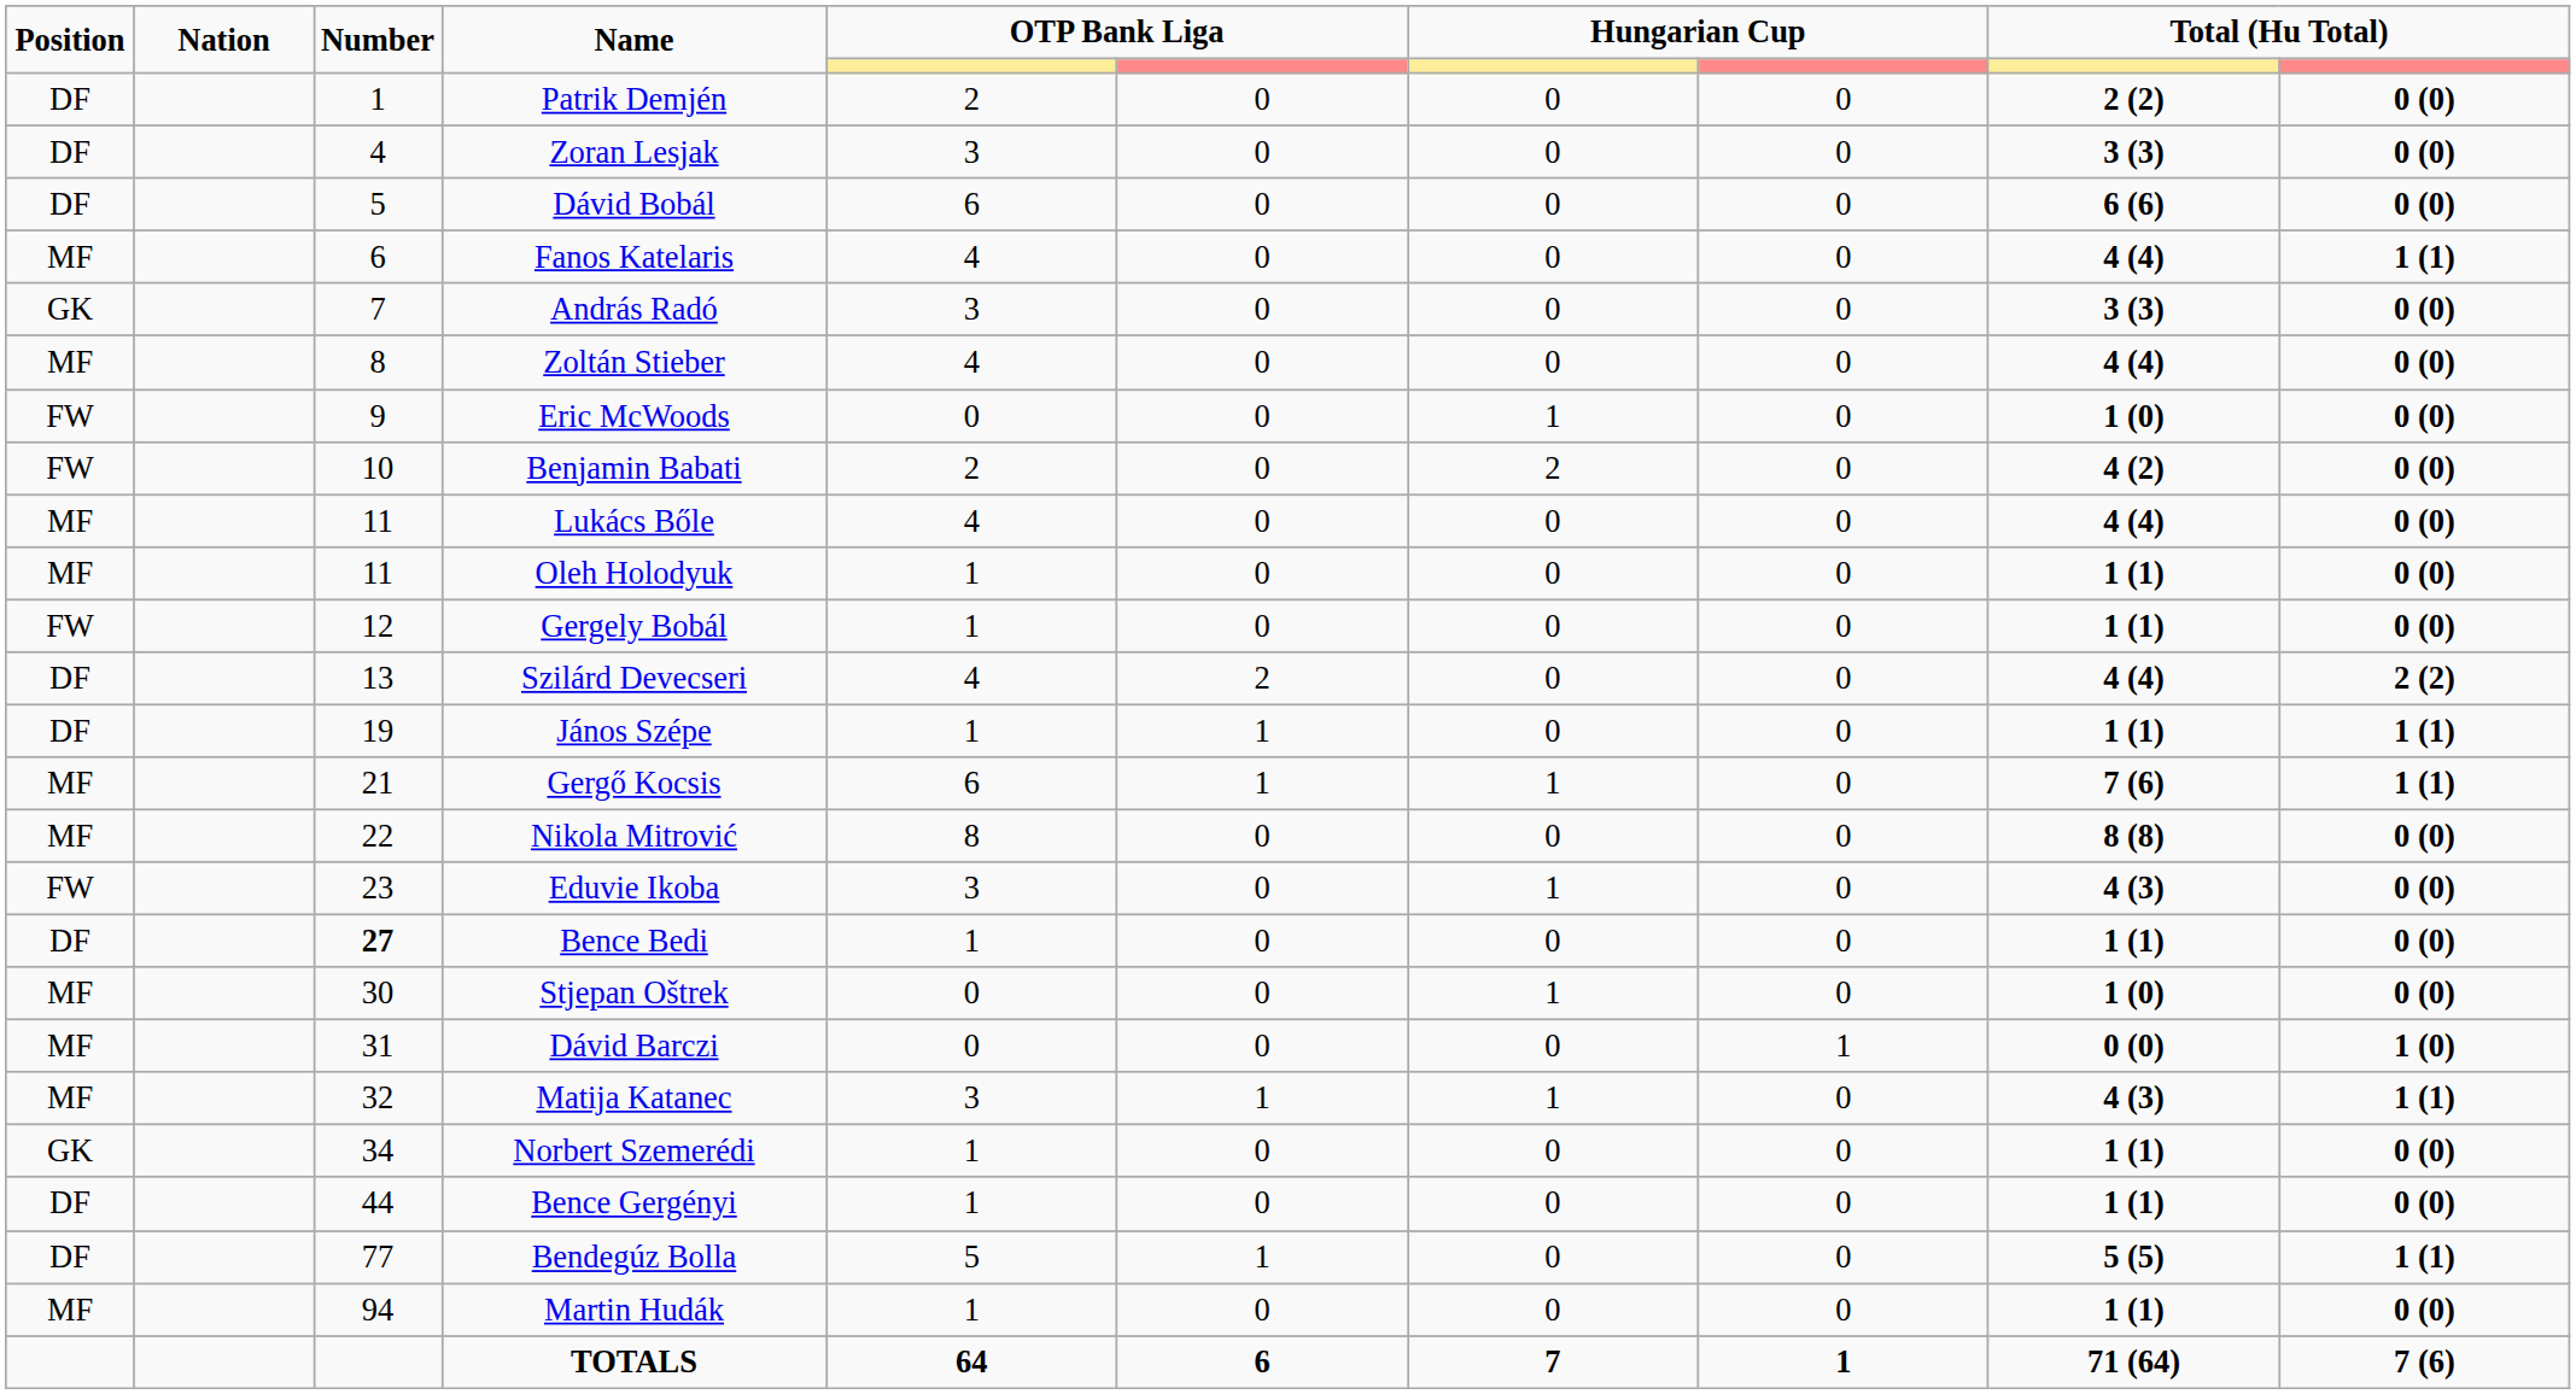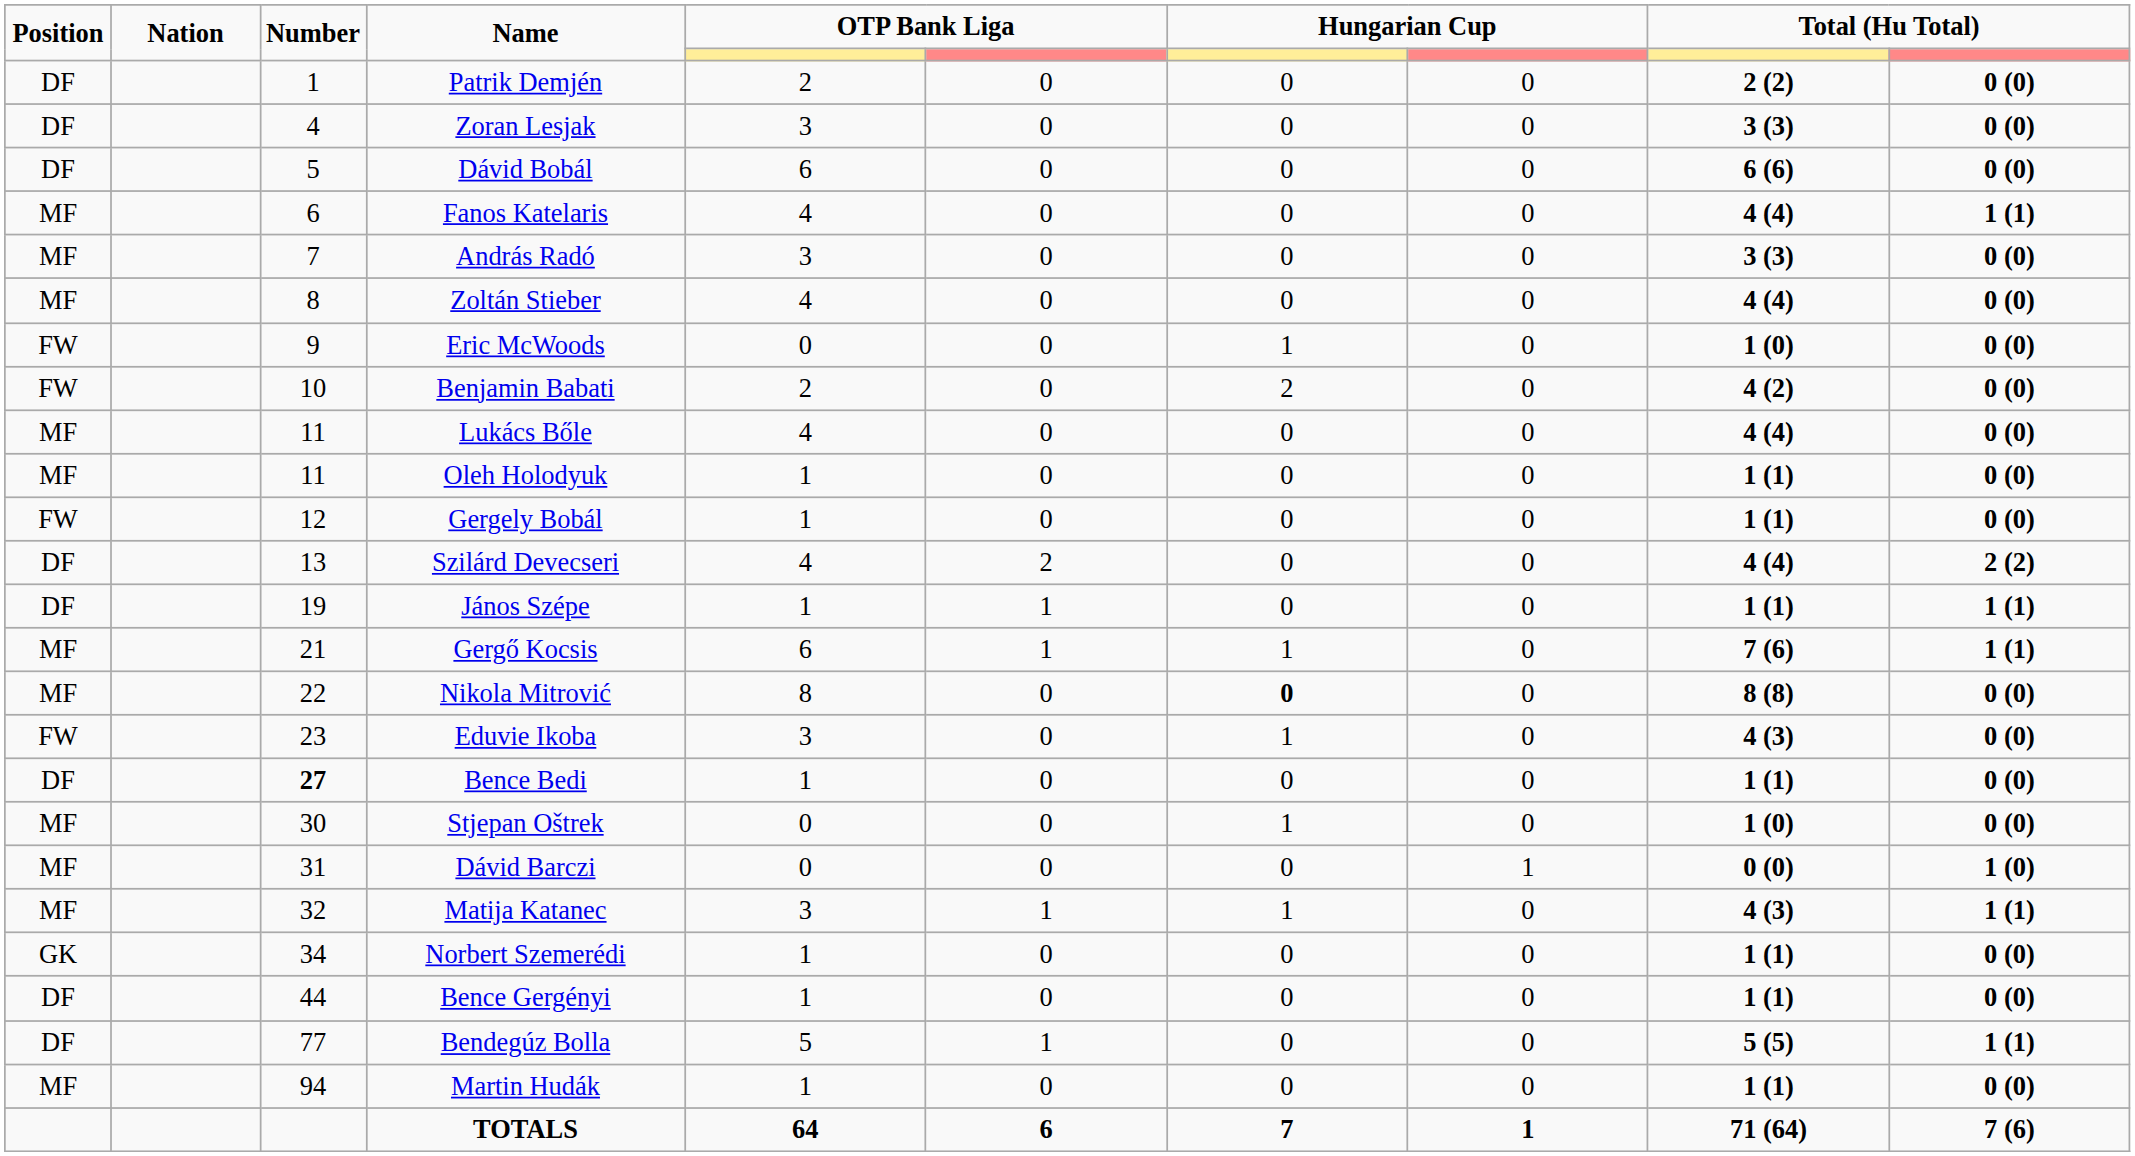 <table class="wikitable" style="font-size: 95%; text-align: center;">
 <tr>
 <td rowspan="2" width="5%" align="center"><strong>Position</strong></td>
 <td rowspan="2" width="7%" align="center"><strong>Nation</strong></td>
 <td rowspan="2" width="5%" align="center"><strong>Number</strong></td>
 <td rowspan="2" width="15%" align="center"><strong>Name</strong></td>
 <td colspan="2" align="center"><strong>OTP Bank Liga</strong></td>
 <td colspan="2" align="center"><strong>Hungarian Cup</strong></td>
 <td colspan="2" align="center"><strong>Total (Hu Total)</strong></td>
 </tr>
 <tr>
 <th width=60 style="background: #FFEE99"></th>
 <th width=60 style="background: #FF8888"></th>
 <th width=60 style="background: #FFEE99"></th>
 <th width=60 style="background: #FF8888"></th>
 <th width=60 style="background: #FFEE99"></th>
 <th width=60 style="background: #FF8888"></th>
 </tr>
 <tr>
 <td>DF</td>
 <td></td>
 <td>1</td>
 <td><a href='#'>Patrik Demjén</a></td>
 <td>2</td>
 <td>0</td>
 <td>0</td>
 <td>0</td>
 <td><strong>2 (2)</strong></td>
 <td><strong>0 (0)</strong></td>
 </tr>
 <tr>
 <td>DF</td>
 <td></td>
 <td>4</td>
 <td><a href='#'>Zoran Lesjak</a></td>
 <td>3</td>
 <td>0</td>
 <td>0</td>
 <td>0</td>
 <td><strong>3 (3)</strong></td>
 <td><strong>0 (0)</strong></td>
 </tr>
 <tr>
 <td>DF</td>
 <td></td>
 <td>5</td>
 <td><a href='#'>Dávid Bobál</a></td>
 <td>6</td>
 <td>0</td>
 <td>0</td>
 <td>0</td>
 <td><strong>6 (6)</strong></td>
 <td><strong>0 (0)</strong></td>
 </tr>
 <tr>
 <td>MF</td>
 <td></td>
 <td>6</td>
 <td><a href='#'>Fanos Katelaris</a></td>
 <td>4</td>
 <td>0</td>
 <td>0</td>
 <td>0</td>
 <td><strong>4 (4)</strong></td>
 <td><strong>1 (1)</strong></td>
 </tr>
 <tr>
-<td>GK</td>
+<td>MF</td>
 <td></td>
 <td>7</td>
 <td><a href='#'>András Radó</a></td>
 <td>3</td>
 <td>0</td>
 <td>0</td>
 <td>0</td>
 <td><strong>3 (3)</strong></td>
 <td><strong>0 (0)</strong></td>
 </tr>
 <tr>
 <td>MF</td>
 <td></td>
 <td>8</td>
 <td><a href='#'>Zoltán Stieber</a></td>
 <td>4</td>
 <td>0</td>
 <td>0</td>
 <td>0</td>
 <td><strong>4 (4)</strong></td>
 <td><strong>0 (0)</strong></td>
 </tr>
 <tr>
 <td>FW</td>
 <td></td>
 <td>9</td>
 <td><a href='#'>Eric McWoods</a></td>
 <td>0</td>
 <td>0</td>
 <td>1</td>
 <td>0</td>
 <td><strong>1 (0)</strong></td>
 <td><strong>0 (0)</strong></td>
 </tr>
 <tr>
 <td>FW</td>
 <td></td>
 <td>10</td>
 <td><a href='#'>Benjamin Babati</a></td>
 <td>2</td>
 <td>0</td>
 <td>2</td>
 <td>0</td>
 <td><strong>4 (2)</strong></td>
 <td><strong>0 (0)</strong></td>
 </tr>
 <tr>
 <td>MF</td>
 <td></td>
 <td>11</td>
 <td><a href='#'>Lukács Bőle</a></td>
 <td>4</td>
 <td>0</td>
 <td>0</td>
 <td>0</td>
 <td><strong>4 (4)</strong></td>
 <td><strong>0 (0)</strong></td>
 </tr>
 <tr>
 <td>MF</td>
 <td></td>
 <td>11</td>
 <td><a href='#'>Oleh Holodyuk</a></td>
 <td>1</td>
 <td>0</td>
 <td>0</td>
 <td>0</td>
 <td><strong>1 (1)</strong></td>
 <td><strong>0 (0)</strong></td>
 </tr>
 <tr>
 <td>FW</td>
 <td></td>
 <td>12</td>
 <td><a href='#'>Gergely Bobál</a></td>
 <td>1</td>
 <td>0</td>
 <td>0</td>
 <td>0</td>
 <td><strong>1 (1)</strong></td>
 <td><strong>0 (0)</strong></td>
 </tr>
 <tr>
 <td>DF</td>
 <td></td>
 <td>13</td>
 <td><a href='#'>Szilárd Devecseri</a></td>
 <td>4</td>
 <td>2</td>
 <td>0</td>
 <td>0</td>
 <td><strong>4 (4)</strong></td>
 <td><strong>2 (2)</strong></td>
 </tr>
 <tr>
 <td>DF</td>
 <td></td>
 <td>19</td>
 <td><a href='#'>János Szépe</a></td>
 <td>1</td>
 <td>1</td>
 <td>0</td>
 <td>0</td>
 <td><strong>1 (1)</strong></td>
 <td><strong>1 (1)</strong></td>
 </tr>
 <tr>
 <td>MF</td>
 <td></td>
 <td>21</td>
 <td><a href='#'>Gergő Kocsis</a></td>
 <td>6</td>
 <td>1</td>
 <td>1</td>
 <td>0</td>
 <td><strong>7 (6)</strong></td>
 <td><strong>1 (1)</strong></td>
 </tr>
 <tr>
 <td>MF</td>
 <td></td>
 <td>22</td>
 <td><a href='#'>Nikola Mitrović</a></td>
 <td>8</td>
 <td>0</td>
-<td>0</td>
+<td><strong>0</strong></td>
 <td>0</td>
 <td><strong>8 (8)</strong></td>
 <td><strong>0 (0)</strong></td>
 </tr>
 <tr>
 <td>FW</td>
 <td></td>
 <td>23</td>
 <td><a href='#'>Eduvie Ikoba</a></td>
 <td>3</td>
 <td>0</td>
 <td>1</td>
 <td>0</td>
 <td><strong>4 (3)</strong></td>
 <td><strong>0 (0)</strong></td>
 </tr>
 <tr>
 <td>DF</td>
 <td></td>
 <td><strong>27</strong></td>
 <td><a href='#'>Bence Bedi</a></td>
 <td>1</td>
 <td>0</td>
 <td>0</td>
 <td>0</td>
 <td><strong>1 (1)</strong></td>
 <td><strong>0 (0)</strong></td>
 </tr>
 <tr>
 <td>MF</td>
 <td></td>
 <td>30</td>
 <td><a href='#'>Stjepan Oštrek</a></td>
 <td>0</td>
 <td>0</td>
 <td>1</td>
 <td>0</td>
 <td><strong>1 (0)</strong></td>
 <td><strong>0 (0)</strong></td>
 </tr>
 <tr>
 <td>MF</td>
 <td></td>
 <td>31</td>
 <td><a href='#'>Dávid Barczi</a></td>
 <td>0</td>
 <td>0</td>
 <td>0</td>
 <td>1</td>
 <td><strong>0 (0)</strong></td>
 <td><strong>1 (0)</strong></td>
 </tr>
 <tr>
 <td>MF</td>
 <td></td>
 <td>32</td>
 <td><a href='#'>Matija Katanec</a></td>
 <td>3</td>
 <td>1</td>
 <td>1</td>
 <td>0</td>
 <td><strong>4 (3)</strong></td>
 <td><strong>1 (1)</strong></td>
 </tr>
 <tr>
 <td>GK</td>
 <td></td>
 <td>34</td>
 <td><a href='#'>Norbert Szemerédi</a></td>
 <td>1</td>
 <td>0</td>
 <td>0</td>
 <td>0</td>
 <td><strong>1 (1)</strong></td>
 <td><strong>0 (0)</strong></td>
 </tr>
 <tr>
 <td>DF</td>
 <td></td>
 <td>44</td>
 <td><a href='#'>Bence Gergényi</a></td>
 <td>1</td>
 <td>0</td>
 <td>0</td>
 <td>0</td>
 <td><strong>1 (1)</strong></td>
 <td><strong>0 (0)</strong></td>
 </tr>
 <tr>
 <td>DF</td>
 <td></td>
 <td>77</td>
 <td><a href='#'>Bendegúz Bolla</a></td>
 <td>5</td>
 <td>1</td>
 <td>0</td>
 <td>0</td>
 <td><strong>5 (5)</strong></td>
 <td><strong>1 (1)</strong></td>
 </tr>
 <tr>
 <td>MF</td>
 <td></td>
 <td>94</td>
 <td><a href='#'>Martin Hudák</a></td>
 <td>1</td>
 <td>0</td>
 <td>0</td>
 <td>0</td>
 <td><strong>1 (1)</strong></td>
 <td><strong>0 (0)</strong></td>
 </tr>
 <tr>
 <td></td>
 <td></td>
 <td></td>
 <td><strong>TOTALS</strong></td>
 <td><strong>64</strong></td>
 <td><strong>6</strong></td>
 <td><strong>7</strong></td>
 <td><strong>1</strong></td>
 <td><strong>71 (64)</strong></td>
 <td><strong>7 (6)</strong></td>
 </tr>
 <tr>
 </tr>
 </table>
